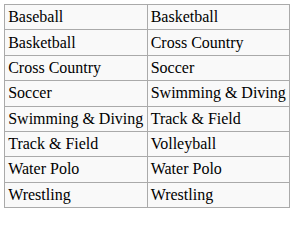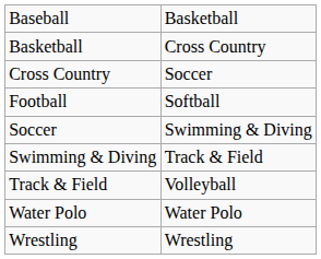 <table class="wikitable" style="margin:0 0 1em 1em;">
 <tr>
 </tr>
 <tr>
 <td>Baseball</td>
 <td>Basketball</td>
 </tr>
 <tr>
 <td>Basketball</td>
 <td>Cross Country</td>
 </tr>
 <tr>
 <td>Cross Country</td>
 <td>Soccer</td>
+</tr>
+<tr>
+<td>Football</td>
+<td>Softball</td>
 </tr>
 <tr>
 <td>Soccer</td>
 <td>Swimming & Diving</td>
 </tr>
 <tr>
 <td>Swimming & Diving</td>
 <td>Track & Field</td>
 </tr>
 <tr>
 <td>Track & Field</td>
 <td>Volleyball</td>
 </tr>
 <tr>
 <td>Water Polo</td>
 <td>Water Polo</td>
 </tr>
 <tr>
 <td>Wrestling</td>
 <td>Wrestling</td>
 </tr>
 <tr>
 </tr>
 </table>
